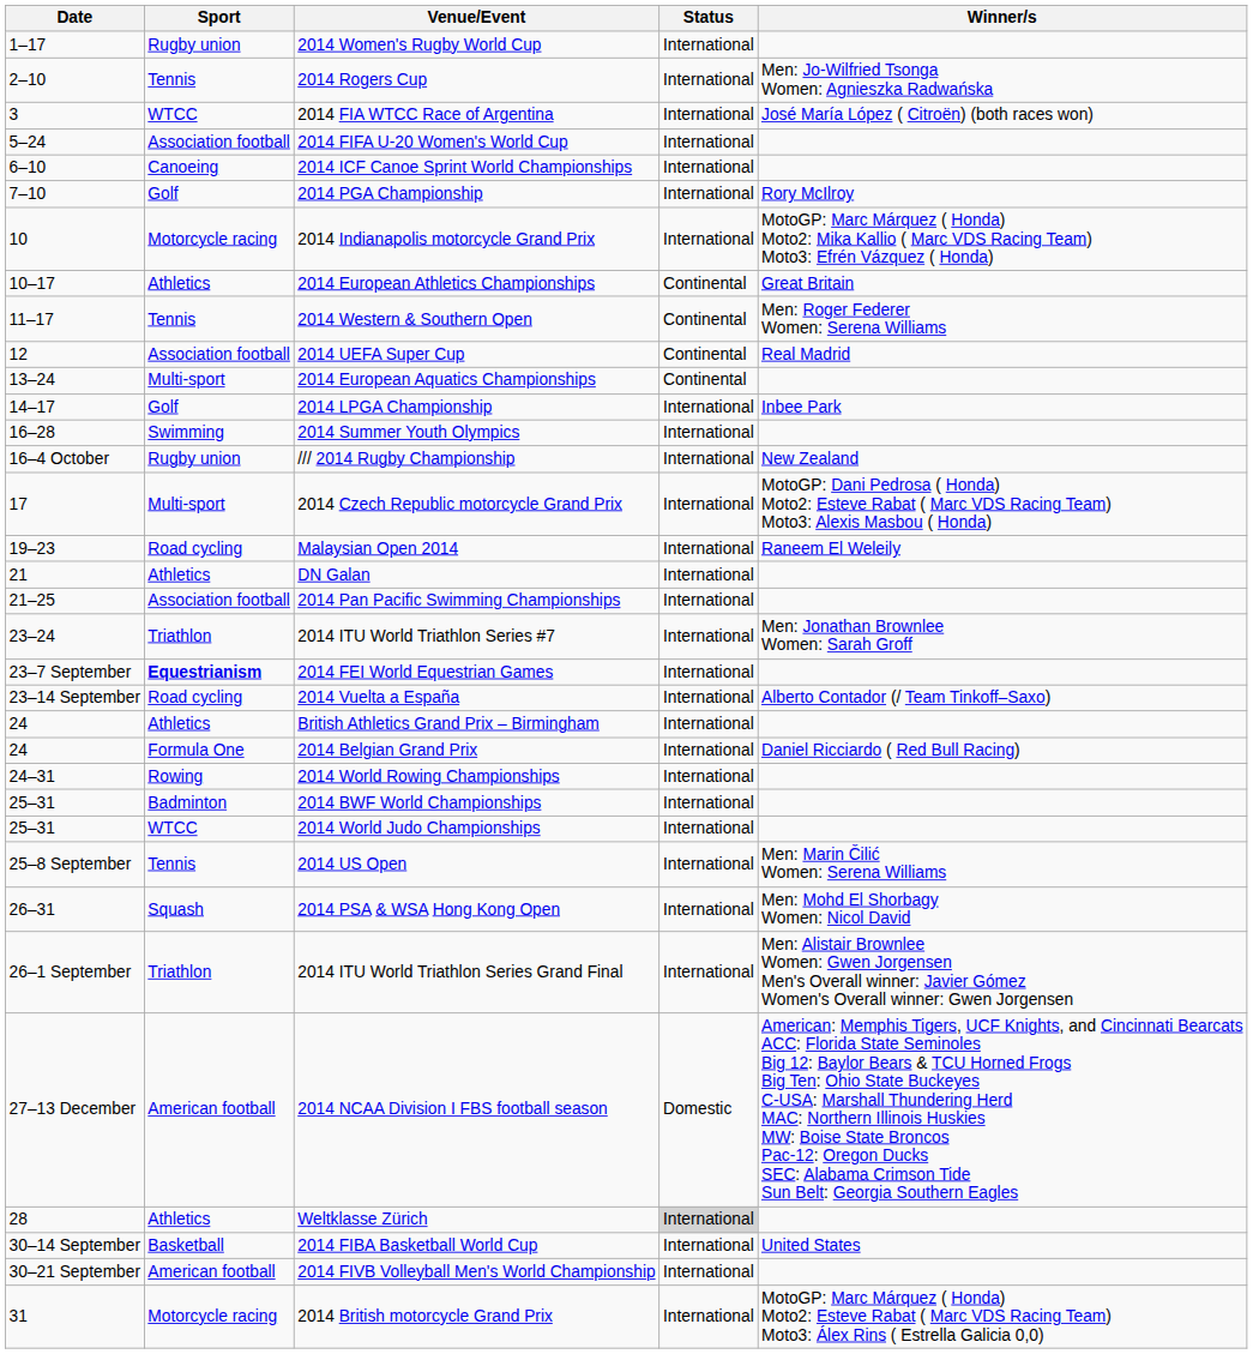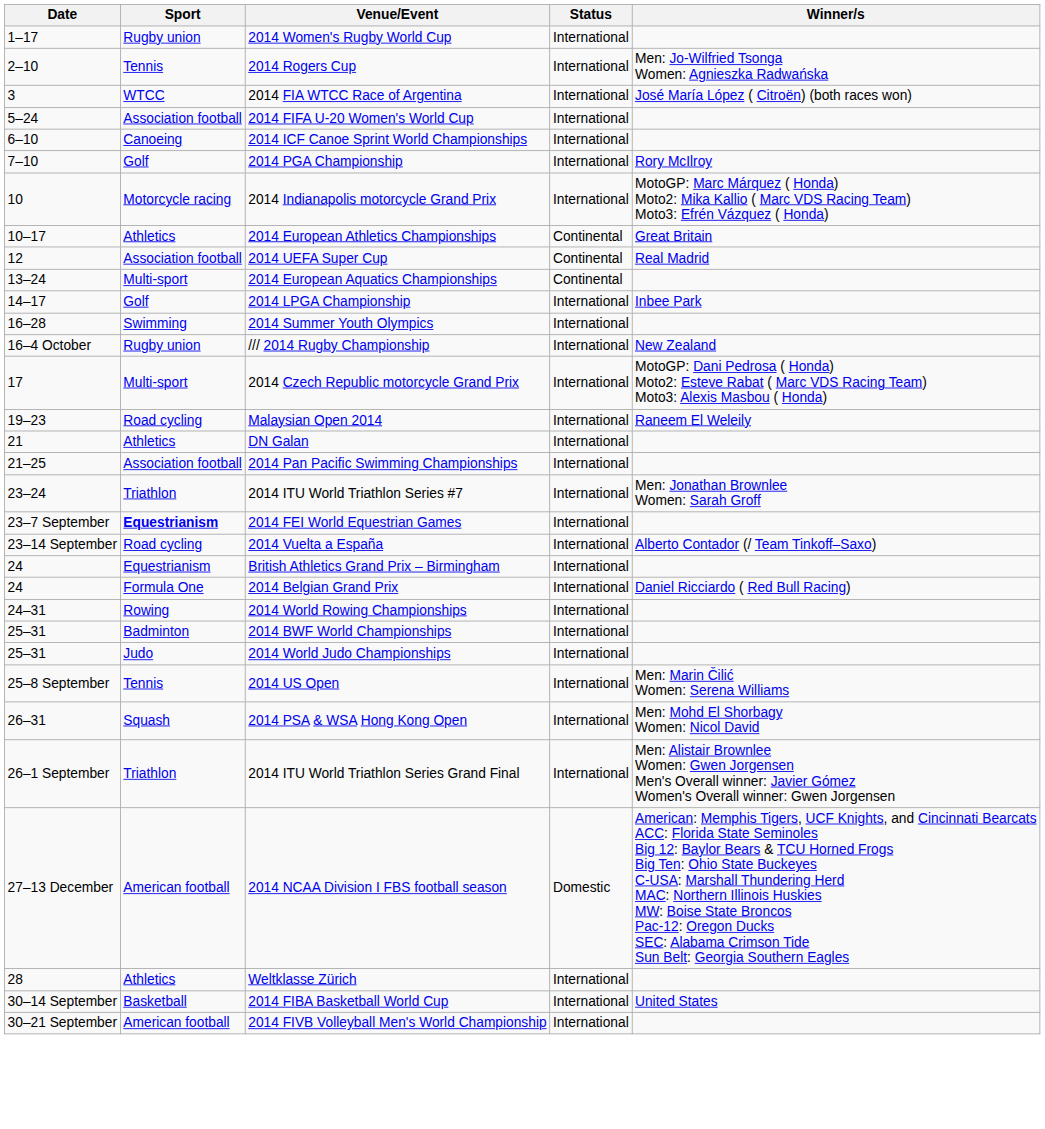 <table class="wikitable sortable">
 <tr>
 <th>Date</th>
 <th>Sport</th>
 <th>Venue/Event</th>
 <th>Status</th>
 <th>Winner/s</th>
 </tr>
 <tr>
 <td>1–17</td>
 <td><a href='#'>Rugby union</a></td>
 <td> <a href='#'>2014 Women's Rugby World Cup</a></td>
 <td>International</td>
 <td></td>
 </tr>
 <tr>
 <td>2–10</td>
 <td><a href='#'>Tennis</a></td>
 <td> <a href='#'>2014 Rogers Cup</a></td>
 <td>International</td>
 <td>Men:  <a href='#'>Jo-Wilfried Tsonga</a><br>Women:  <a href='#'>Agnieszka Radwańska</a></td>
 </tr>
 <tr>
 <td>3</td>
 <td><a href='#'>WTCC</a></td>
 <td> 2014 <a href='#'>FIA WTCC Race of Argentina</a></td>
 <td>International</td>
 <td> <a href='#'>José María López</a> ( <a href='#'>Citroën</a>) (both races won)</td>
 </tr>
 <tr>
 <td>5–24</td>
 <td><a href='#'>Association football</a></td>
 <td> <a href='#'>2014 FIFA U-20 Women's World Cup</a></td>
 <td>International</td>
 <td></td>
 </tr>
 <tr>
 <td>6–10</td>
 <td><a href='#'>Canoeing</a></td>
 <td> <a href='#'>2014 ICF Canoe Sprint World Championships</a></td>
 <td>International</td>
 <td></td>
 </tr>
 <tr>
 <td>7–10</td>
 <td><a href='#'>Golf</a></td>
 <td> <a href='#'>2014 PGA Championship</a></td>
 <td>International</td>
 <td> <a href='#'>Rory McIlroy</a></td>
 </tr>
 <tr>
 <td>10</td>
 <td><a href='#'>Motorcycle racing</a></td>
 <td> 2014 <a href='#'>Indianapolis motorcycle Grand Prix</a></td>
 <td>International</td>
 <td>MotoGP:  <a href='#'>Marc Márquez</a> ( <a href='#'>Honda</a>)<br>Moto2:  <a href='#'>Mika Kallio</a> ( <a href='#'>Marc VDS Racing Team</a>)<br>Moto3:  <a href='#'>Efrén Vázquez</a> ( <a href='#'>Honda</a>)</td>
 </tr>
 <tr>
 <td>10–17</td>
 <td><a href='#'>Athletics</a></td>
 <td> <a href='#'>2014 European Athletics Championships</a></td>
 <td>Continental</td>
 <td> <a href='#'>Great Britain</a></td>
-</tr>
-<tr>
-<td>11–17</td>
-<td><a href='#'>Tennis</a></td>
-<td> <a href='#'>2014 Western & Southern Open</a></td>
-<td>Continental</td>
-<td>Men:  <a href='#'>Roger Federer</a> <br>Women:  <a href='#'>Serena Williams</a></td>
 </tr>
 <tr>
 <td>12</td>
 <td><a href='#'>Association football</a></td>
 <td> <a href='#'>2014 UEFA Super Cup</a></td>
 <td>Continental</td>
 <td> <a href='#'>Real Madrid</a></td>
 </tr>
 <tr>
 <td>13–24</td>
 <td><a href='#'>Multi-sport</a></td>
 <td> <a href='#'>2014 European Aquatics Championships</a></td>
 <td>Continental</td>
 <td></td>
 </tr>
 <tr>
 <td>14–17</td>
 <td><a href='#'>Golf</a></td>
 <td> <a href='#'>2014 LPGA Championship</a></td>
 <td>International</td>
 <td> <a href='#'>Inbee Park</a></td>
 </tr>
 <tr>
 <td>16–28</td>
 <td><a href='#'>Swimming</a></td>
 <td> <a href='#'>2014 Summer Youth Olympics</a></td>
 <td>International</td>
 <td></td>
 </tr>
 <tr>
 <td>16–4 October</td>
 <td><a href='#'>Rugby union</a></td>
 <td>/// <a href='#'>2014 Rugby Championship</a></td>
 <td>International</td>
 <td> <a href='#'>New Zealand</a></td>
 </tr>
 <tr>
 <td>17</td>
 <td><a href='#'>Multi-sport</a></td>
 <td> 2014 <a href='#'>Czech Republic motorcycle Grand Prix</a></td>
 <td>International</td>
 <td>MotoGP:  <a href='#'>Dani Pedrosa</a> ( <a href='#'>Honda</a>)<br>Moto2:  <a href='#'>Esteve Rabat</a> ( <a href='#'>Marc VDS Racing Team</a>)<br>Moto3:  <a href='#'>Alexis Masbou</a> ( <a href='#'>Honda</a>)</td>
 </tr>
 <tr>
 <td>19–23</td>
 <td><a href='#'>Road cycling</a></td>
 <td> <a href='#'>Malaysian Open 2014</a></td>
 <td>International</td>
 <td> <a href='#'>Raneem El Weleily</a></td>
 </tr>
 <tr>
 <td>21</td>
 <td><a href='#'>Athletics</a></td>
 <td> <a href='#'>DN Galan</a></td>
 <td>International</td>
 <td></td>
 </tr>
 <tr>
 <td>21–25</td>
 <td><a href='#'>Association football</a></td>
 <td> <a href='#'>2014 Pan Pacific Swimming Championships</a></td>
 <td>International</td>
 <td></td>
 </tr>
 <tr>
 <td>23–24</td>
 <td><a href='#'>Triathlon</a></td>
 <td> 2014 ITU World Triathlon Series #7</td>
 <td>International</td>
 <td>Men:  <a href='#'>Jonathan Brownlee</a><br>Women:  <a href='#'>Sarah Groff</a></td>
 </tr>
 <tr>
 <td>23–7 September</td>
 <td><strong><a href='#'>Equestrianism</a></strong></td>
 <td> <a href='#'>2014 FEI World Equestrian Games</a></td>
 <td>International</td>
 <td></td>
 </tr>
 <tr>
 <td>23–14 September</td>
 <td><a href='#'>Road cycling</a></td>
 <td> <a href='#'>2014 Vuelta a España</a></td>
 <td>International</td>
 <td> <a href='#'>Alberto Contador</a> (/ <a href='#'>Team Tinkoff–Saxo</a>)</td>
 </tr>
 <tr>
 <td>24</td>
-<td><a href='#'>Athletics</a></td>
+<td><a href='#'>Equestrianism</a></td>
 <td> <a href='#'>British Athletics Grand Prix – Birmingham</a></td>
 <td>International</td>
 <td></td>
 </tr>
 <tr>
 <td>24</td>
 <td><a href='#'>Formula One</a></td>
 <td> <a href='#'>2014 Belgian Grand Prix</a></td>
 <td>International</td>
 <td> <a href='#'>Daniel Ricciardo</a> ( <a href='#'>Red Bull Racing</a>)</td>
 </tr>
 <tr>
 <td>24–31</td>
 <td><a href='#'>Rowing</a></td>
 <td> <a href='#'>2014 World Rowing Championships</a></td>
 <td>International</td>
 <td></td>
 </tr>
 <tr>
 <td>25–31</td>
 <td><a href='#'>Badminton</a></td>
 <td> <a href='#'>2014 BWF World Championships</a></td>
 <td>International</td>
 <td></td>
 </tr>
 <tr>
 <td>25–31</td>
-<td><a href='#'>WTCC</a></td>
+<td><a href='#'>Judo</a></td>
 <td> <a href='#'>2014 World Judo Championships</a></td>
 <td>International</td>
 <td></td>
 </tr>
 <tr>
 <td>25–8 September</td>
 <td><a href='#'>Tennis</a></td>
 <td> <a href='#'>2014 US Open</a></td>
 <td>International</td>
 <td>Men:  <a href='#'>Marin Čilić</a> <br> Women:  <a href='#'>Serena Williams</a></td>
 </tr>
 <tr>
 <td>26–31</td>
 <td><a href='#'>Squash</a></td>
 <td> <a href='#'>2014 PSA</a> <a href='#'>& WSA</a> <a href='#'>Hong Kong Open</a></td>
 <td>International</td>
 <td>Men:  <a href='#'>Mohd El Shorbagy</a><br>Women:  <a href='#'>Nicol David</a></td>
 </tr>
 <tr>
 <td>26–1 September</td>
 <td><a href='#'>Triathlon</a></td>
 <td> 2014 ITU World Triathlon Series Grand Final</td>
 <td>International</td>
 <td>Men:  <a href='#'>Alistair Brownlee</a><br>Women:  <a href='#'>Gwen Jorgensen</a><br>Men's Overall winner:  <a href='#'>Javier Gómez</a><br>Women's Overall winner:  Gwen Jorgensen</td>
 </tr>
 <tr>
 <td>27–13 December</td>
 <td><a href='#'>American football</a></td>
 <td> <a href='#'>2014 NCAA Division I FBS football season</a></td>
 <td>Domestic</td>
 <td><a href='#'>American</a>:  <a href='#'>Memphis Tigers</a>,  <a href='#'>UCF Knights</a>, and  <a href='#'>Cincinnati Bearcats</a><br><a href='#'>ACC</a>:  <a href='#'>Florida State Seminoles</a><br><a href='#'>Big 12</a>:  <a href='#'>Baylor Bears</a> &  <a href='#'>TCU Horned Frogs</a><br><a href='#'>Big Ten</a>:  <a href='#'>Ohio State Buckeyes</a><br><a href='#'>C-USA</a>:  <a href='#'>Marshall Thundering Herd</a><br><a href='#'>MAC</a>:  <a href='#'>Northern Illinois Huskies</a><br><a href='#'>MW</a>:  <a href='#'>Boise State Broncos</a><br><a href='#'>Pac-12</a>:  <a href='#'>Oregon Ducks</a><br><a href='#'>SEC</a>:  <a href='#'>Alabama Crimson Tide</a><br><a href='#'>Sun Belt</a>:  <a href='#'>Georgia Southern Eagles</a></td>
 </tr>
 <tr>
 <td>28</td>
 <td><a href='#'>Athletics</a></td>
 <td> <a href='#'>Weltklasse Zürich</a></td>
-<td style="background: lightgrey;">International</td>
+<td>International</td>
 <td></td>
 </tr>
 <tr>
 <td>30–14 September</td>
 <td><a href='#'>Basketball</a></td>
 <td> <a href='#'>2014 FIBA Basketball World Cup</a></td>
 <td>International</td>
 <td> <a href='#'>United States</a></td>
 </tr>
 <tr>
 <td>30–21 September</td>
 <td><a href='#'>American football</a></td>
 <td> <a href='#'>2014 FIVB Volleyball Men's World Championship</a></td>
 <td>International</td>
 <td></td>
 </tr>
-<tr>
-<td>31</td>
-<td><a href='#'>Motorcycle racing</a></td>
-<td> 2014 <a href='#'>British motorcycle Grand Prix</a></td>
-<td>International</td>
-<td>MotoGP:  <a href='#'>Marc Márquez</a> ( <a href='#'>Honda</a>)<br>Moto2:  <a href='#'>Esteve Rabat</a> ( <a href='#'>Marc VDS Racing Team</a>)<br>Moto3:  <a href='#'>Álex Rins</a> ( Estrella Galicia 0,0)</td>
-</tr>
 </table>
